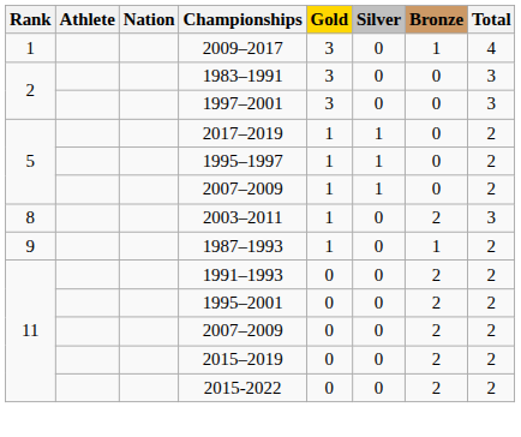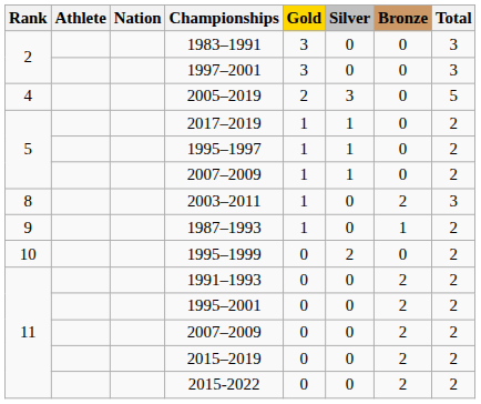 <table class="wikitable sortable" style="text-align:center">
 <tr>
 <th>Rank</th>
 <th>Athlete</th>
 <th>Nation</th>
 <th>Championships</th>
 <th style="background-color:gold">Gold</th>
 <th style="background-color:silver">Silver</th>
 <th style="background-color:#cc9966">Bronze</th>
 <th>Total</th>
-</tr>
-<tr>
-<td>1</td>
-<td align=left></td>
-<td align=left></td>
-<td>2009–2017</td>
-<td>3</td>
-<td>0</td>
-<td>1</td>
-<td>4</td>
 </tr>
 <tr>
 <td rowspan="2">2</td>
 <td align="left"></td>
 <td align=left></td>
 <td>1983–1991</td>
 <td>3</td>
 <td>0</td>
 <td>0</td>
 <td>3</td>
 </tr>
 <tr>
 <td align="left"></td>
 <td align=left></td>
 <td>1997–2001</td>
 <td>3</td>
 <td>0</td>
 <td>0</td>
 <td>3</td>
+</tr>
+<tr>
+<td>4</td>
+<td align=left></td>
+<td align=left></td>
+<td>2005–2019</td>
+<td>2</td>
+<td>3</td>
+<td>0</td>
+<td>5</td>
 </tr>
 <tr>
 <td rowspan="3">5</td>
 <td align="left"></td>
 <td align=left></td>
 <td>2017–2019</td>
 <td>1</td>
 <td>1</td>
 <td>0</td>
 <td>2</td>
 </tr>
 <tr>
 <td align="left"></td>
 <td align=left></td>
 <td>1995–1997</td>
 <td>1</td>
 <td>1</td>
 <td>0</td>
 <td>2</td>
 </tr>
 <tr>
 <td align="left"></td>
 <td align=left></td>
 <td>2007–2009</td>
 <td>1</td>
 <td>1</td>
 <td>0</td>
 <td>2</td>
 </tr>
 <tr>
 <td>8</td>
 <td align=left></td>
 <td align=left></td>
 <td>2003–2011</td>
 <td>1</td>
 <td>0</td>
 <td>2</td>
 <td>3</td>
 </tr>
 <tr>
 <td>9</td>
 <td align=left></td>
 <td align=left></td>
 <td>1987–1993</td>
 <td>1</td>
 <td>0</td>
 <td>1</td>
 <td>2</td>
 </tr>
 <tr>
+<td>10</td>
+<td align=left></td>
+<td align=left></td>
+<td>1995–1999</td>
+<td>0</td>
+<td>2</td>
+<td>0</td>
+<td>2</td>
+</tr>
+<tr>
 <td rowspan="5">11</td>
 <td align="left"></td>
 <td align=left></td>
 <td>1991–1993</td>
 <td>0</td>
 <td>0</td>
 <td>2</td>
 <td>2</td>
 </tr>
 <tr>
 <td align="left"></td>
 <td align=left></td>
 <td>1995–2001</td>
 <td>0</td>
 <td>0</td>
 <td>2</td>
 <td>2</td>
 </tr>
 <tr>
 <td align="left"></td>
 <td align=left></td>
 <td>2007–2009</td>
 <td>0</td>
 <td>0</td>
 <td>2</td>
 <td>2</td>
 </tr>
 <tr>
 <td align="left"></td>
 <td align=left></td>
 <td>2015–2019</td>
 <td>0</td>
 <td>0</td>
 <td>2</td>
 <td>2</td>
 </tr>
 <tr>
 <td align="left"></td>
 <td align=left></td>
 <td>2015-2022</td>
 <td>0</td>
 <td>0</td>
 <td>2</td>
 <td>2</td>
 </tr>
 </table>
